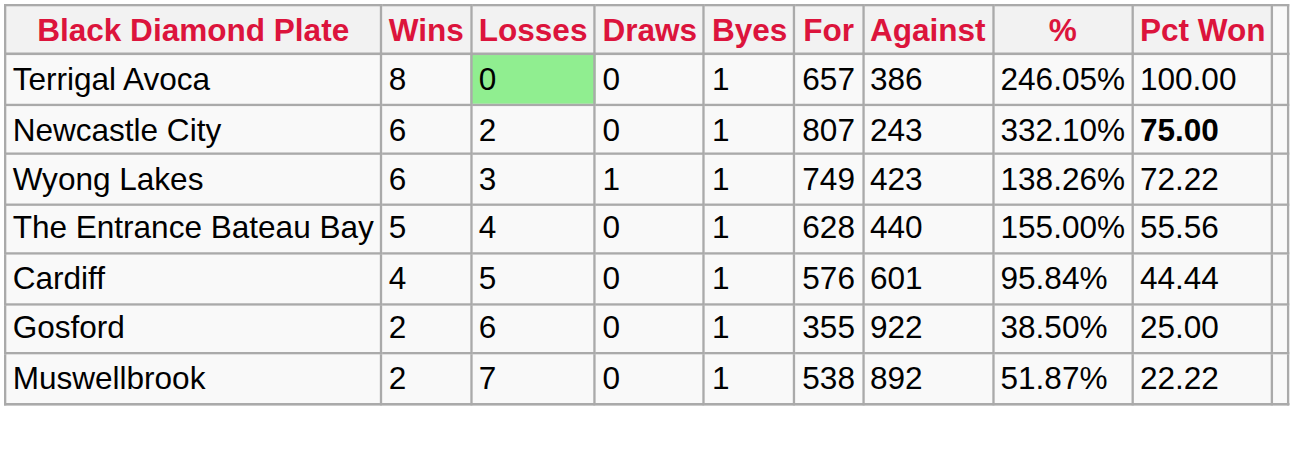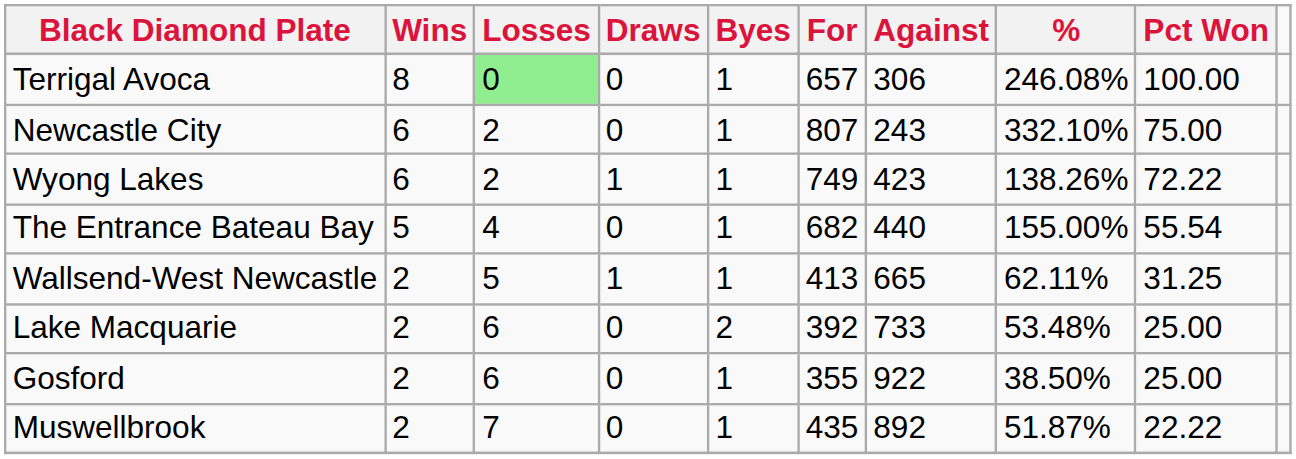 <table style="font-size: 85%; text-align: left;" class="wikitable">
 <tr>
 <th style="color:crimson">Black Diamond Plate</th>
 <th style="color:crimson">Wins</th>
 <th style="color:crimson">Losses</th>
 <th style="color:crimson">Draws</th>
 <th style="color:crimson">Byes</th>
 <th style="color:crimson">For</th>
 <th style="color:crimson">Against</th>
 <th style="color:crimson">%</th>
 <th style="color:crimson">Pct Won</th>
 </tr>
 <tr>
 </tr>
 <tr>
 </tr>
 <tr>
 <td>Terrigal Avoca</td>
 <td>8</td>
 <td style="background: lightgreen;">0</td>
 <td>0</td>
 <td>1</td>
 <td>657</td>
-<td>386</td>
-<td>246.05%</td>
+<td>306</td>
+<td>246.08%</td>
 <td>100.00</td>
 <td></td>
 </tr>
 <tr>
 <td>Newcastle City</td>
 <td>6</td>
 <td>2</td>
 <td>0</td>
 <td>1</td>
 <td>807</td>
 <td>243</td>
 <td>332.10%</td>
-<td><strong>75.00</strong></td>
+<td>75.00</td>
 <td></td>
 </tr>
 <tr>
 <td>Wyong Lakes</td>
 <td>6</td>
-<td>3</td>
+<td>2</td>
 <td>1</td>
 <td>1</td>
 <td>749</td>
 <td>423</td>
 <td>138.26%</td>
 <td>72.22</td>
 <td></td>
 </tr>
 <tr>
 <td>The Entrance Bateau Bay</td>
 <td>5</td>
 <td>4</td>
 <td>0</td>
 <td>1</td>
-<td>628</td>
+<td>682</td>
 <td>440</td>
 <td>155.00%</td>
-<td>55.56</td>
+<td>55.54</td>
 <td></td>
 </tr>
 <tr>
-<td>Cardiff</td>
-<td>4</td>
+<td>Wallsend-West Newcastle</td>
+<td>2</td>
 <td>5</td>
+<td>1</td>
+<td>1</td>
+<td>413</td>
+<td>665</td>
+<td>62.11%</td>
+<td>31.25</td>
+<td></td>
+</tr>
+<tr>
+<td>Lake Macquarie</td>
+<td>2</td>
+<td>6</td>
 <td>0</td>
-<td>1</td>
-<td>576</td>
-<td>601</td>
-<td>95.84%</td>
-<td>44.44</td>
+<td>2</td>
+<td>392</td>
+<td>733</td>
+<td>53.48%</td>
+<td>25.00</td>
 <td></td>
 </tr>
 <tr>
 <td>Gosford</td>
 <td>2</td>
 <td>6</td>
 <td>0</td>
 <td>1</td>
 <td>355</td>
 <td>922</td>
 <td>38.50%</td>
 <td>25.00</td>
 <td></td>
 </tr>
 <tr>
 <td>Muswellbrook</td>
 <td>2</td>
 <td>7</td>
 <td>0</td>
 <td>1</td>
-<td>538</td>
+<td>435</td>
 <td>892</td>
 <td>51.87%</td>
 <td>22.22</td>
 <td></td>
 </tr>
 <tr>
 </tr>
 </table>
